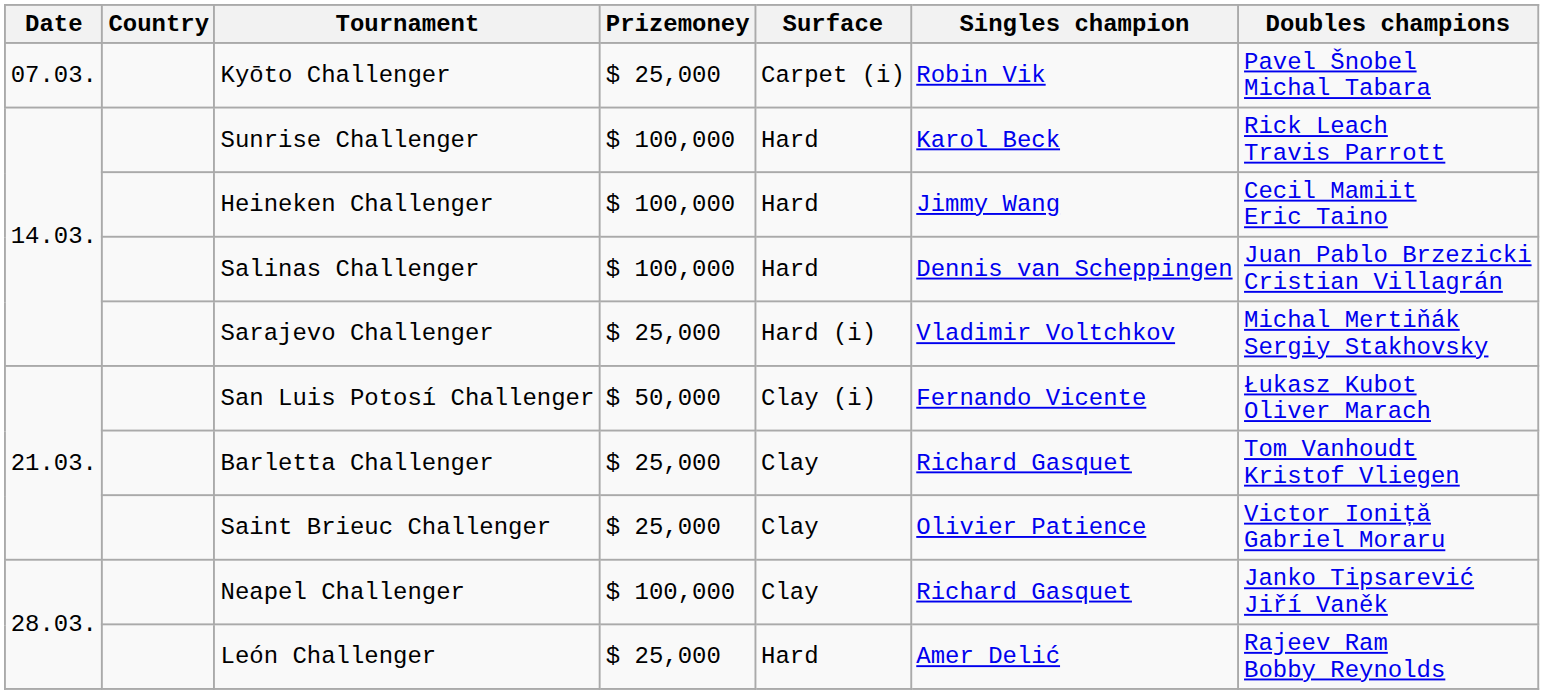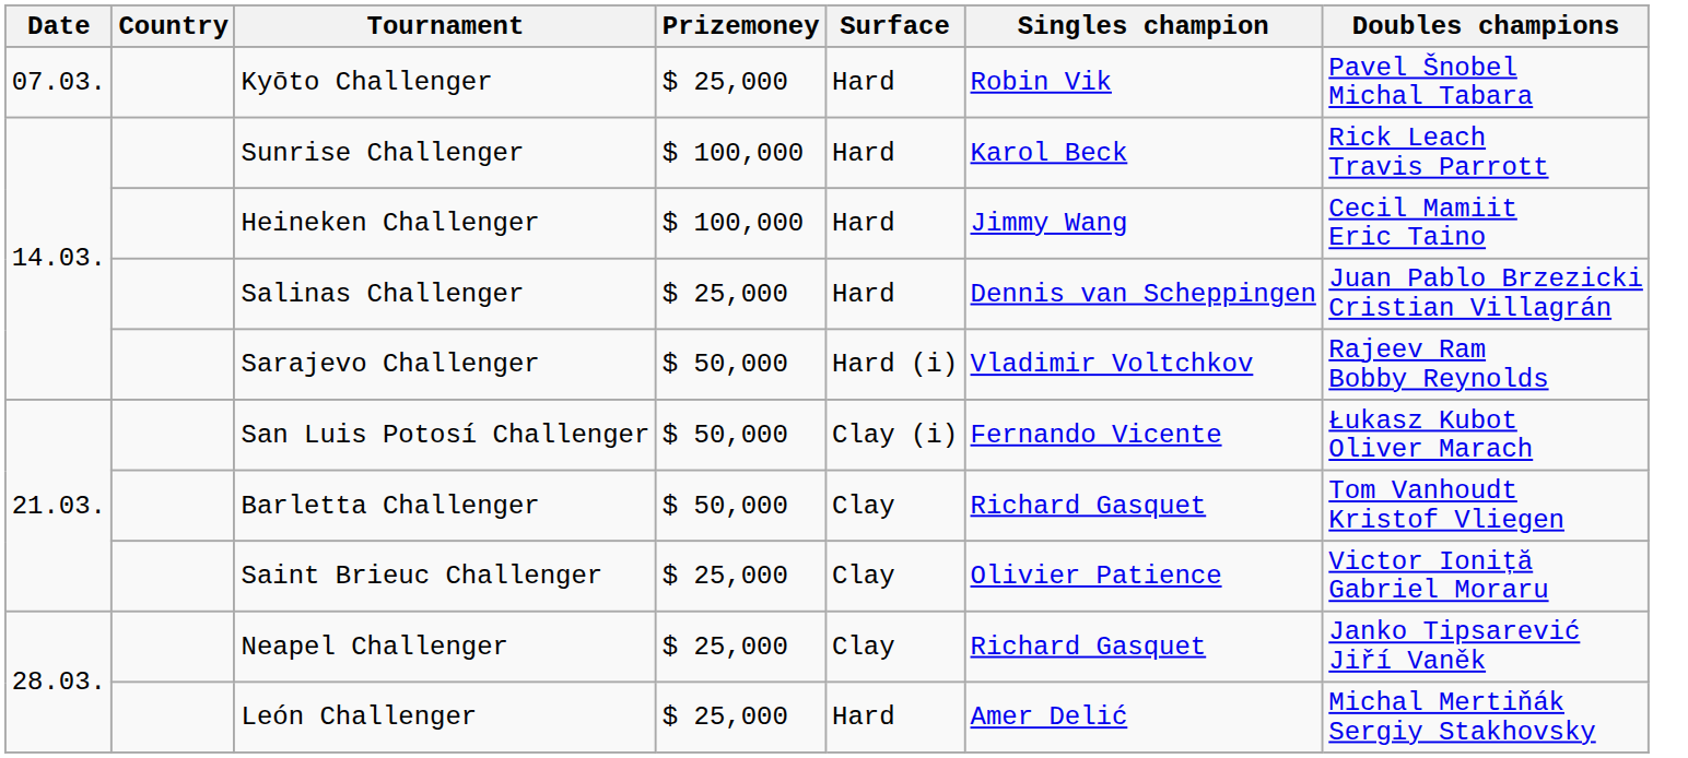 <table class="sortable wikitable" style=font-size:97%>
 <tr>
 <th>Date</th>
 <th>Country</th>
 <th>Tournament</th>
 <th>Prizemoney</th>
 <th>Surface</th>
 <th>Singles champion</th>
 <th>Doubles champions</th>
 </tr>
 <tr>
 <td>07.03.</td>
 <td></td>
 <td>Kyōto Challenger</td>
 <td>$ 25,000</td>
-<td>Carpet (i)</td>
+<td>Hard</td>
 <td> <a href='#'>Robin Vik</a></td>
 <td> <a href='#'>Pavel Šnobel</a><br> <a href='#'>Michal Tabara</a></td>
 </tr>
 <tr>
 <td rowspan="4">14.03.</td>
 <td></td>
 <td>Sunrise Challenger</td>
 <td>$ 100,000</td>
 <td>Hard</td>
 <td> <a href='#'>Karol Beck</a></td>
 <td> <a href='#'>Rick Leach</a><br> <a href='#'>Travis Parrott</a></td>
 </tr>
 <tr>
 <td></td>
 <td>Heineken Challenger</td>
 <td>$ 100,000</td>
 <td>Hard</td>
 <td> <a href='#'>Jimmy Wang</a></td>
 <td> <a href='#'>Cecil Mamiit</a><br> <a href='#'>Eric Taino</a></td>
 </tr>
 <tr>
 <td></td>
 <td>Salinas Challenger</td>
-<td>$ 100,000</td>
+<td>$ 25,000</td>
 <td>Hard</td>
 <td> <a href='#'>Dennis van Scheppingen</a></td>
 <td> <a href='#'>Juan Pablo Brzezicki</a> <br>  <a href='#'>Cristian Villagrán</a></td>
 </tr>
 <tr>
 <td></td>
 <td>Sarajevo Challenger</td>
-<td>$ 25,000</td>
+<td>$ 50,000</td>
 <td>Hard (i)</td>
 <td> <a href='#'>Vladimir Voltchkov</a></td>
-<td> <a href='#'>Michal Mertiňák</a><br> <a href='#'>Sergiy Stakhovsky</a></td>
+<td> <a href='#'>Rajeev Ram</a> <br> <a href='#'>Bobby Reynolds</a></td>
 </tr>
 <tr>
 <td rowspan="3">21.03.</td>
 <td></td>
 <td>San Luis Potosí Challenger</td>
 <td>$ 50,000</td>
 <td>Clay (i)</td>
 <td> <a href='#'>Fernando Vicente</a></td>
 <td> <a href='#'>Łukasz Kubot</a><br> <a href='#'>Oliver Marach</a></td>
 </tr>
 <tr>
 <td></td>
 <td>Barletta Challenger</td>
-<td>$ 25,000</td>
+<td>$ 50,000</td>
 <td>Clay</td>
 <td> <a href='#'>Richard Gasquet</a></td>
 <td> <a href='#'>Tom Vanhoudt</a><br> <a href='#'>Kristof Vliegen</a></td>
 </tr>
 <tr>
 <td></td>
 <td>Saint Brieuc Challenger</td>
 <td>$ 25,000</td>
 <td>Clay</td>
 <td> <a href='#'>Olivier Patience</a></td>
 <td> <a href='#'>Victor Ioniță</a><br> <a href='#'>Gabriel Moraru</a></td>
 </tr>
 <tr>
 <td rowspan="2">28.03.</td>
 <td></td>
 <td>Neapel Challenger</td>
-<td>$ 100,000</td>
+<td>$ 25,000</td>
 <td>Clay</td>
 <td> <a href='#'>Richard Gasquet</a></td>
 <td> <a href='#'>Janko Tipsarević</a> <br>  <a href='#'>Jiří Vaněk</a></td>
 </tr>
 <tr>
 <td></td>
 <td>León Challenger</td>
 <td>$ 25,000</td>
 <td>Hard</td>
 <td> <a href='#'>Amer Delić</a></td>
-<td> <a href='#'>Rajeev Ram</a> <br> <a href='#'>Bobby Reynolds</a></td>
+<td> <a href='#'>Michal Mertiňák</a><br> <a href='#'>Sergiy Stakhovsky</a></td>
 </tr>
 </table>
